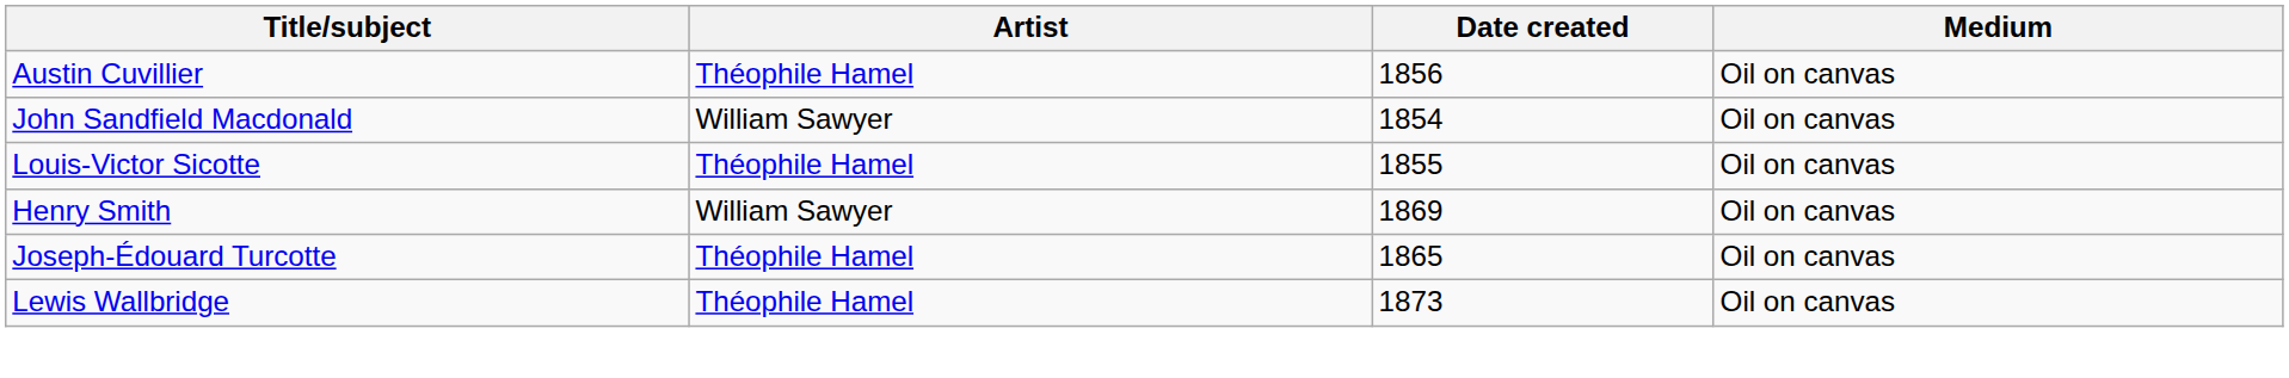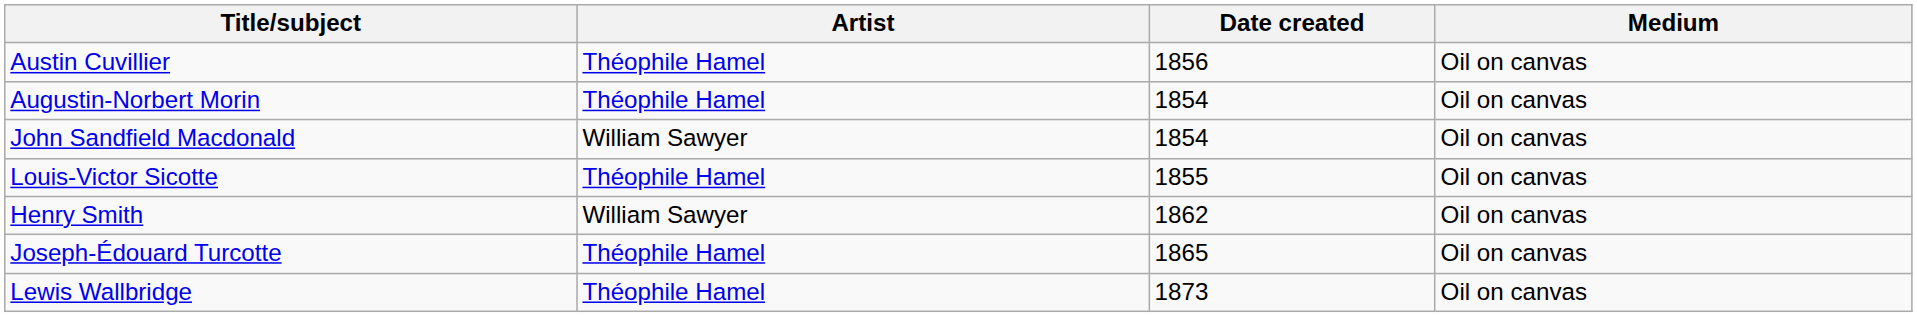 <table class="wikitable" style="width:100%">
 <tr>
 <th width="30%">Title/subject</th>
 <th width="30%">Artist</th>
 <th width="15%">Date created</th>
 <th width="25%">Medium</th>
 </tr>
 <tr>
 <td><a href='#'>Austin Cuvillier</a></td>
 <td><a href='#'>Théophile Hamel</a></td>
 <td>1856</td>
+<td>Oil on canvas</td>
+</tr>
+<tr>
+<td><a href='#'>Augustin-Norbert Morin</a></td>
+<td><a href='#'>Théophile Hamel</a></td>
+<td>1854</td>
 <td>Oil on canvas</td>
 </tr>
 <tr>
 <td><a href='#'>John Sandfield Macdonald</a></td>
 <td>William Sawyer</td>
 <td>1854</td>
 <td>Oil on canvas</td>
 </tr>
 <tr>
 <td><a href='#'>Louis-Victor Sicotte</a></td>
 <td><a href='#'>Théophile Hamel</a></td>
 <td>1855</td>
 <td>Oil on canvas</td>
 </tr>
 <tr>
 <td><a href='#'>Henry Smith</a></td>
 <td>William Sawyer</td>
-<td>1869</td>
+<td>1862</td>
 <td>Oil on canvas</td>
 </tr>
 <tr>
 <td><a href='#'>Joseph-Édouard Turcotte</a></td>
 <td><a href='#'>Théophile Hamel</a></td>
 <td>1865</td>
 <td>Oil on canvas</td>
 </tr>
 <tr>
 <td><a href='#'>Lewis Wallbridge</a></td>
 <td><a href='#'>Théophile Hamel</a></td>
 <td>1873</td>
 <td>Oil on canvas</td>
 </tr>
 </table>
